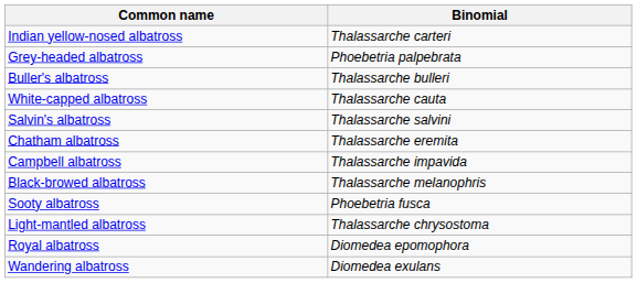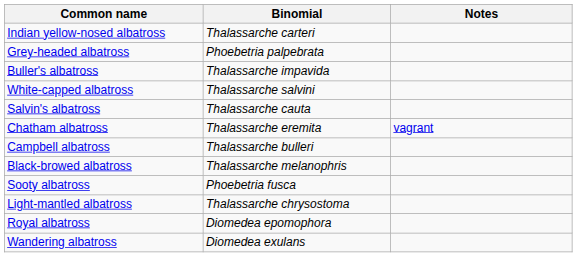 <table style="width:60%;" class="wikitable">
 <tr>
 <th width=35%>Common name</th>
 <th width=33%>Binomial</th>
+<th width=32%>Notes</th>
 </tr>
 <tr>
 <td><a href='#'>Indian yellow-nosed albatross</a></td>
 <td><em>Thalassarche carteri</em></td>
+<td></td>
 </tr>
 <tr>
 <td><a href='#'>Grey-headed albatross</a></td>
 <td><em>Phoebetria palpebrata</em></td>
+<td></td>
 </tr>
 <tr>
 <td><a href='#'>Buller's albatross</a></td>
-<td><em>Thalassarche bulleri</em></td>
+<td><em>Thalassarche impavida</em></td>
+<td></td>
 </tr>
 <tr>
 <td><a href='#'>White-capped albatross</a></td>
-<td><em>Thalassarche cauta</em></td>
+<td><em>Thalassarche salvini</em></td>
+<td></td>
 </tr>
 <tr>
 <td><a href='#'>Salvin's albatross</a></td>
-<td><em>Thalassarche salvini</em></td>
+<td><em>Thalassarche cauta</em></td>
+<td></td>
 </tr>
 <tr>
 <td><a href='#'>Chatham albatross</a></td>
 <td><em>Thalassarche eremita</em></td>
+<td><a href='#'>vagrant</a></td>
 </tr>
 <tr>
 <td><a href='#'>Campbell albatross</a></td>
-<td><em>Thalassarche impavida</em></td>
+<td><em>Thalassarche bulleri</em></td>
+<td></td>
 </tr>
 <tr>
 <td><a href='#'>Black-browed albatross</a></td>
 <td><em>Thalassarche melanophris</em></td>
+<td></td>
 </tr>
 <tr>
 <td><a href='#'>Sooty albatross</a></td>
 <td><em>Phoebetria fusca</em></td>
+<td></td>
 </tr>
 <tr>
 <td><a href='#'>Light-mantled albatross</a></td>
 <td><em>Thalassarche chrysostoma</em></td>
+<td></td>
 </tr>
 <tr>
 <td><a href='#'>Royal albatross</a></td>
 <td><em>Diomedea epomophora</em></td>
+<td></td>
 </tr>
 <tr>
 <td><a href='#'>Wandering albatross</a></td>
 <td><em>Diomedea exulans</em></td>
+<td></td>
 </tr>
 </table>
